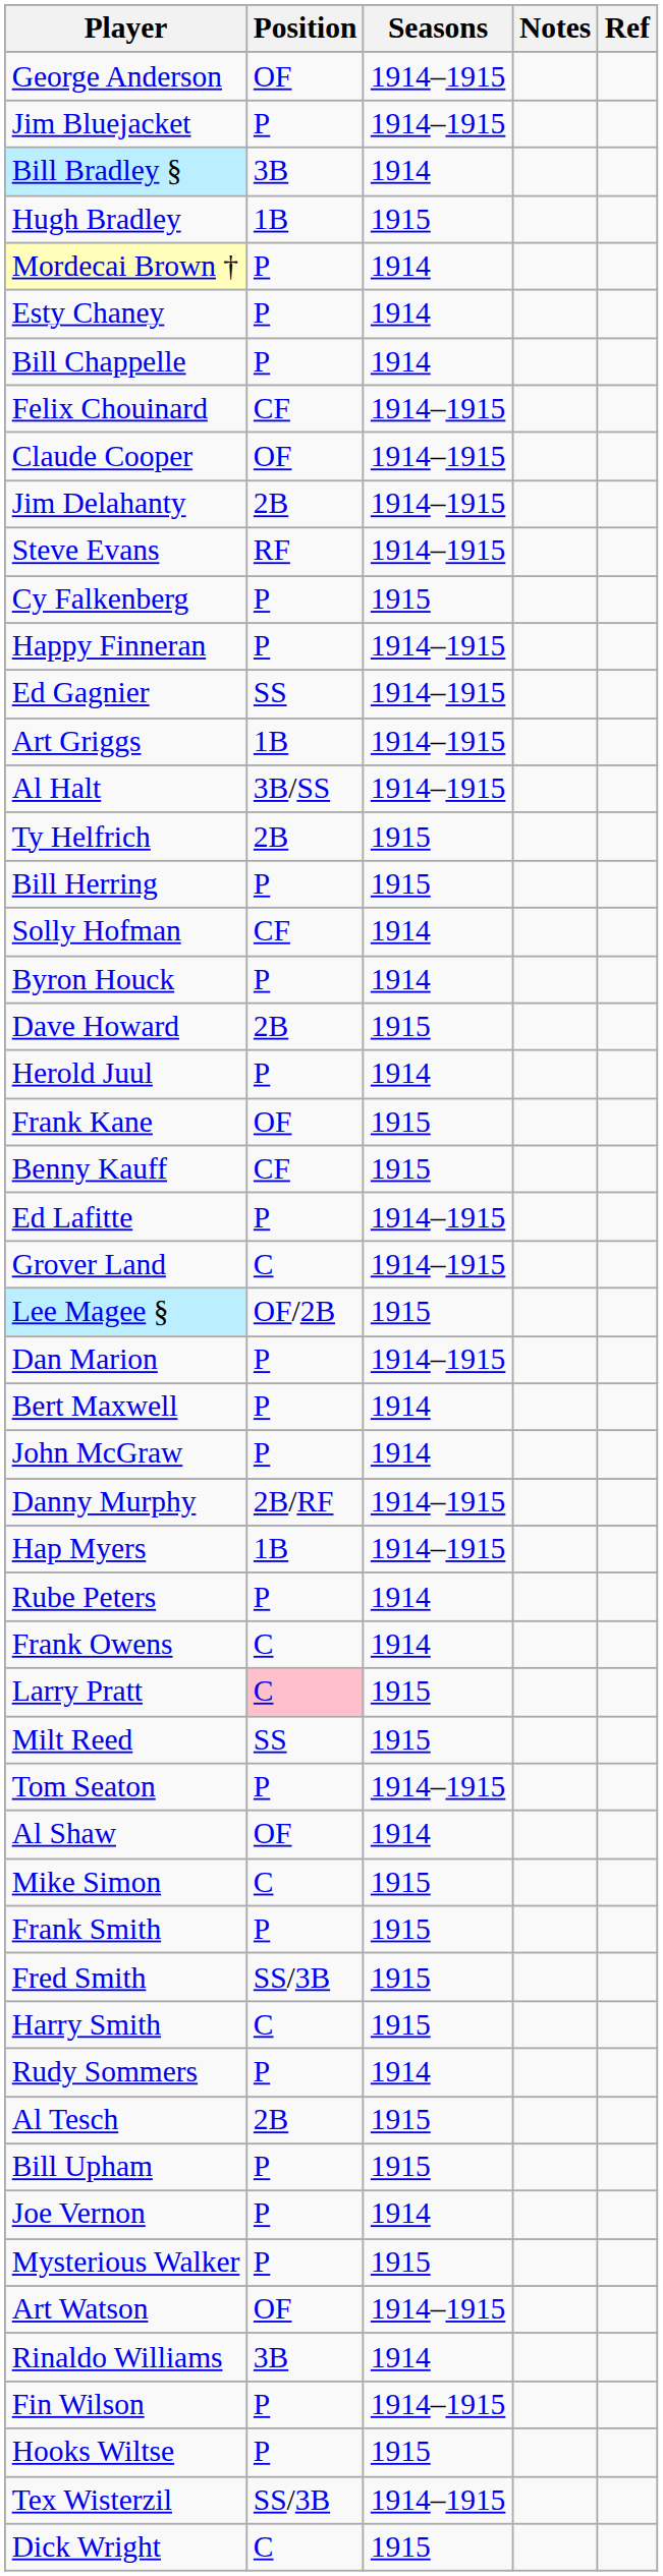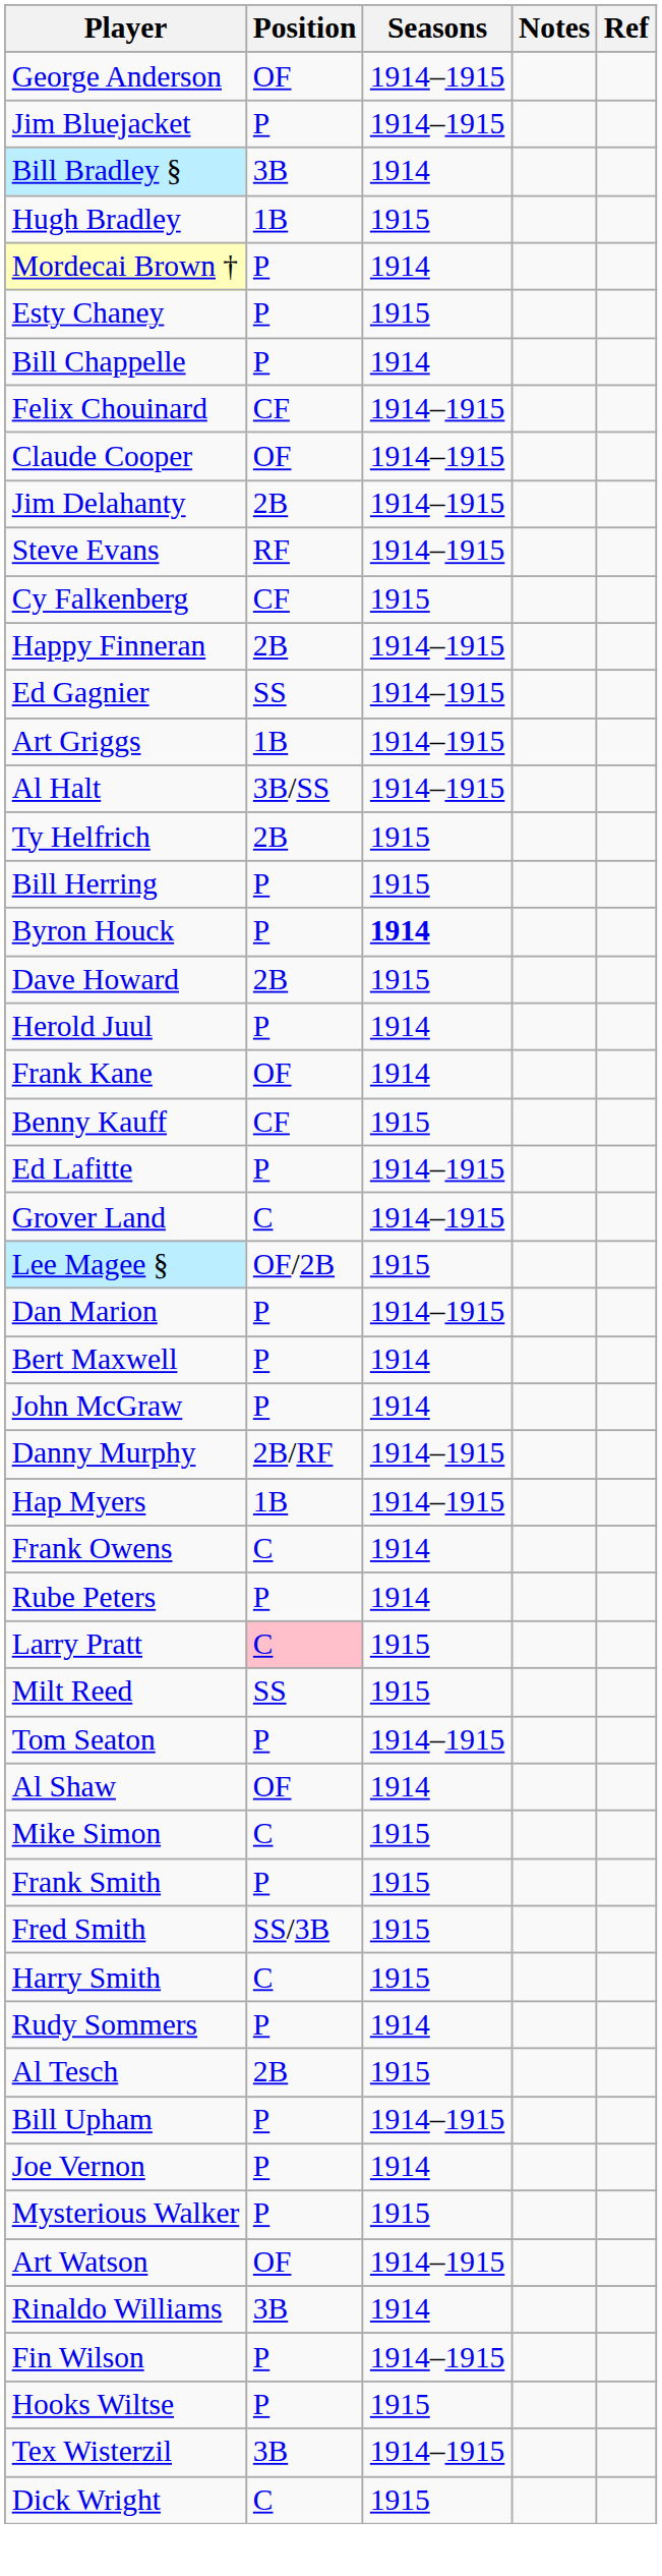 <table class="wikitable sortable" border="1">
 <tr>
 <th>Player</th>
 <th>Position</th>
 <th>Seasons</th>
 <th class="unsortable">Notes</th>
 <th class="unsortable">Ref</th>
 </tr>
 <tr>
 <td><a href='#'>George Anderson</a></td>
 <td><a href='#'>OF</a></td>
 <td><a href='#'>1914</a>–<a href='#'>1915</a></td>
 <td></td>
 <td></td>
 </tr>
 <tr>
 <td><a href='#'>Jim Bluejacket</a></td>
 <td><a href='#'>P</a></td>
 <td><a href='#'>1914</a>–<a href='#'>1915</a></td>
 <td></td>
 <td></td>
 </tr>
 <tr>
 <td bgcolor="#bbeeff"><a href='#'>Bill Bradley</a> §</td>
 <td><a href='#'>3B</a></td>
 <td><a href='#'>1914</a></td>
 <td></td>
 <td></td>
 </tr>
 <tr>
 <td><a href='#'>Hugh Bradley</a></td>
 <td><a href='#'>1B</a></td>
 <td><a href='#'>1915</a></td>
 <td></td>
 <td></td>
 </tr>
 <tr>
 <td bgcolor="#ffffbb"><a href='#'>Mordecai Brown</a> †</td>
 <td><a href='#'>P</a></td>
 <td><a href='#'>1914</a></td>
 <td></td>
 <td></td>
 </tr>
 <tr>
 <td><a href='#'>Esty Chaney</a></td>
 <td><a href='#'>P</a></td>
-<td><a href='#'>1914</a></td>
+<td><a href='#'>1915</a></td>
 <td></td>
 <td></td>
 </tr>
 <tr>
 <td><a href='#'>Bill Chappelle</a></td>
 <td><a href='#'>P</a></td>
 <td><a href='#'>1914</a></td>
 <td></td>
 <td></td>
 </tr>
 <tr>
 <td><a href='#'>Felix Chouinard</a></td>
 <td><a href='#'>CF</a></td>
 <td><a href='#'>1914</a>–<a href='#'>1915</a></td>
 <td></td>
 <td></td>
 </tr>
 <tr>
 <td><a href='#'>Claude Cooper</a></td>
 <td><a href='#'>OF</a></td>
 <td><a href='#'>1914</a>–<a href='#'>1915</a></td>
 <td></td>
 <td></td>
 </tr>
 <tr>
 <td><a href='#'>Jim Delahanty</a></td>
 <td><a href='#'>2B</a></td>
 <td><a href='#'>1914</a>–<a href='#'>1915</a></td>
 <td></td>
 <td></td>
 </tr>
 <tr>
 <td><a href='#'>Steve Evans</a></td>
 <td><a href='#'>RF</a></td>
 <td><a href='#'>1914</a>–<a href='#'>1915</a></td>
 <td></td>
 <td></td>
 </tr>
 <tr>
 <td><a href='#'>Cy Falkenberg</a></td>
-<td><a href='#'>P</a></td>
+<td><a href='#'>CF</a></td>
 <td><a href='#'>1915</a></td>
 <td></td>
 <td></td>
 </tr>
 <tr>
 <td><a href='#'>Happy Finneran</a></td>
-<td><a href='#'>P</a></td>
+<td><a href='#'>2B</a></td>
 <td><a href='#'>1914</a>–<a href='#'>1915</a></td>
 <td></td>
 <td></td>
 </tr>
 <tr>
 <td><a href='#'>Ed Gagnier</a></td>
 <td><a href='#'>SS</a></td>
 <td><a href='#'>1914</a>–<a href='#'>1915</a></td>
 <td></td>
 <td></td>
 </tr>
 <tr>
 <td><a href='#'>Art Griggs</a></td>
 <td><a href='#'>1B</a></td>
 <td><a href='#'>1914</a>–<a href='#'>1915</a></td>
 <td></td>
 <td></td>
 </tr>
 <tr>
 <td><a href='#'>Al Halt</a></td>
 <td><a href='#'>3B</a>/<a href='#'>SS</a></td>
 <td><a href='#'>1914</a>–<a href='#'>1915</a></td>
 <td></td>
 <td></td>
 </tr>
 <tr>
 <td><a href='#'>Ty Helfrich</a></td>
 <td><a href='#'>2B</a></td>
 <td><a href='#'>1915</a></td>
 <td></td>
 <td></td>
 </tr>
 <tr>
 <td><a href='#'>Bill Herring</a></td>
 <td><a href='#'>P</a></td>
 <td><a href='#'>1915</a></td>
 <td></td>
 <td></td>
 </tr>
 <tr>
-<td><a href='#'>Solly Hofman</a></td>
-<td><a href='#'>CF</a></td>
-<td><a href='#'>1914</a></td>
-<td></td>
-<td></td>
-</tr>
-<tr>
 <td><a href='#'>Byron Houck</a></td>
 <td><a href='#'>P</a></td>
-<td><a href='#'>1914</a></td>
+<td><strong><a href='#'>1914</a></strong></td>
 <td></td>
 <td></td>
 </tr>
 <tr>
 <td><a href='#'>Dave Howard</a></td>
 <td><a href='#'>2B</a></td>
 <td><a href='#'>1915</a></td>
 <td></td>
 <td></td>
 </tr>
 <tr>
 <td><a href='#'>Herold Juul</a></td>
 <td><a href='#'>P</a></td>
 <td><a href='#'>1914</a></td>
 <td></td>
 <td></td>
 </tr>
 <tr>
 <td><a href='#'>Frank Kane</a></td>
 <td><a href='#'>OF</a></td>
-<td><a href='#'>1915</a></td>
+<td><a href='#'>1914</a></td>
 <td></td>
 <td></td>
 </tr>
 <tr>
 <td><a href='#'>Benny Kauff</a></td>
 <td><a href='#'>CF</a></td>
 <td><a href='#'>1915</a></td>
 <td></td>
 <td></td>
 </tr>
 <tr>
 <td><a href='#'>Ed Lafitte</a></td>
 <td><a href='#'>P</a></td>
 <td><a href='#'>1914</a>–<a href='#'>1915</a></td>
 <td></td>
 <td></td>
 </tr>
 <tr>
 <td><a href='#'>Grover Land</a></td>
 <td><a href='#'>C</a></td>
 <td><a href='#'>1914</a>–<a href='#'>1915</a></td>
 <td></td>
 <td></td>
 </tr>
 <tr>
 <td bgcolor="#bbeeff"><a href='#'>Lee Magee</a> §</td>
 <td><a href='#'>OF</a>/<a href='#'>2B</a></td>
 <td><a href='#'>1915</a></td>
 <td></td>
 <td></td>
 </tr>
 <tr>
 <td><a href='#'>Dan Marion</a></td>
 <td><a href='#'>P</a></td>
 <td><a href='#'>1914</a>–<a href='#'>1915</a></td>
 <td></td>
 <td></td>
 </tr>
 <tr>
 <td><a href='#'>Bert Maxwell</a></td>
 <td><a href='#'>P</a></td>
 <td><a href='#'>1914</a></td>
 <td></td>
 <td></td>
 </tr>
 <tr>
 <td><a href='#'>John McGraw</a></td>
 <td><a href='#'>P</a></td>
 <td><a href='#'>1914</a></td>
 <td></td>
 <td></td>
 </tr>
 <tr>
 <td><a href='#'>Danny Murphy</a></td>
 <td><a href='#'>2B</a>/<a href='#'>RF</a></td>
 <td><a href='#'>1914</a>–<a href='#'>1915</a></td>
 <td></td>
 <td></td>
 </tr>
 <tr>
 <td><a href='#'>Hap Myers</a></td>
 <td><a href='#'>1B</a></td>
 <td><a href='#'>1914</a>–<a href='#'>1915</a></td>
 <td></td>
 <td></td>
 </tr>
 <tr>
-<td><a href='#'>Rube Peters</a></td>
-<td><a href='#'>P</a></td>
+<td><a href='#'>Frank Owens</a></td>
+<td><a href='#'>C</a></td>
 <td><a href='#'>1914</a></td>
 <td></td>
 <td></td>
 </tr>
 <tr>
-<td><a href='#'>Frank Owens</a></td>
-<td><a href='#'>C</a></td>
+<td><a href='#'>Rube Peters</a></td>
+<td><a href='#'>P</a></td>
 <td><a href='#'>1914</a></td>
 <td></td>
 <td></td>
 </tr>
 <tr>
 <td><a href='#'>Larry Pratt</a></td>
 <td style="background: pink;"><a href='#'>C</a></td>
 <td><a href='#'>1915</a></td>
 <td></td>
 <td></td>
 </tr>
 <tr>
 <td><a href='#'>Milt Reed</a></td>
 <td><a href='#'>SS</a></td>
 <td><a href='#'>1915</a></td>
 <td></td>
 <td></td>
 </tr>
 <tr>
 <td><a href='#'>Tom Seaton</a></td>
 <td><a href='#'>P</a></td>
 <td><a href='#'>1914</a>–<a href='#'>1915</a></td>
 <td></td>
 <td></td>
 </tr>
 <tr>
 <td><a href='#'>Al Shaw</a></td>
 <td><a href='#'>OF</a></td>
 <td><a href='#'>1914</a></td>
 <td></td>
 <td></td>
 </tr>
 <tr>
 <td><a href='#'>Mike Simon</a></td>
 <td><a href='#'>C</a></td>
 <td><a href='#'>1915</a></td>
 <td></td>
 <td></td>
 </tr>
 <tr>
 <td><a href='#'>Frank Smith</a></td>
 <td><a href='#'>P</a></td>
 <td><a href='#'>1915</a></td>
 <td></td>
 <td></td>
 </tr>
 <tr>
 <td><a href='#'>Fred Smith</a></td>
 <td><a href='#'>SS</a>/<a href='#'>3B</a></td>
 <td><a href='#'>1915</a></td>
 <td></td>
 <td></td>
 </tr>
 <tr>
 <td><a href='#'>Harry Smith</a></td>
 <td><a href='#'>C</a></td>
 <td><a href='#'>1915</a></td>
 <td></td>
 <td></td>
 </tr>
 <tr>
 <td><a href='#'>Rudy Sommers</a></td>
 <td><a href='#'>P</a></td>
 <td><a href='#'>1914</a></td>
 <td></td>
 <td></td>
 </tr>
 <tr>
 <td><a href='#'>Al Tesch</a></td>
 <td><a href='#'>2B</a></td>
 <td><a href='#'>1915</a></td>
 <td></td>
 <td></td>
 </tr>
 <tr>
 <td><a href='#'>Bill Upham</a></td>
 <td><a href='#'>P</a></td>
-<td><a href='#'>1915</a></td>
+<td><a href='#'>1914</a>–<a href='#'>1915</a></td>
 <td></td>
 <td></td>
 </tr>
 <tr>
 <td><a href='#'>Joe Vernon</a></td>
 <td><a href='#'>P</a></td>
 <td><a href='#'>1914</a></td>
 <td></td>
 <td></td>
 </tr>
 <tr>
 <td><a href='#'>Mysterious Walker</a></td>
 <td><a href='#'>P</a></td>
 <td><a href='#'>1915</a></td>
 <td></td>
 <td></td>
 </tr>
 <tr>
 <td><a href='#'>Art Watson</a></td>
 <td><a href='#'>OF</a></td>
 <td><a href='#'>1914</a>–<a href='#'>1915</a></td>
 <td></td>
 <td></td>
 </tr>
 <tr>
 <td><a href='#'>Rinaldo Williams</a></td>
 <td><a href='#'>3B</a></td>
 <td><a href='#'>1914</a></td>
 <td></td>
 <td></td>
 </tr>
 <tr>
 <td><a href='#'>Fin Wilson</a></td>
 <td><a href='#'>P</a></td>
 <td><a href='#'>1914</a>–<a href='#'>1915</a></td>
 <td></td>
 <td></td>
 </tr>
 <tr>
 <td><a href='#'>Hooks Wiltse</a></td>
 <td><a href='#'>P</a></td>
 <td><a href='#'>1915</a></td>
 <td></td>
 <td></td>
 </tr>
 <tr>
 <td><a href='#'>Tex Wisterzil</a></td>
-<td><a href='#'>SS</a>/<a href='#'>3B</a></td>
+<td><a href='#'>3B</a></td>
 <td><a href='#'>1914</a>–<a href='#'>1915</a></td>
 <td></td>
 <td></td>
 </tr>
 <tr>
 <td><a href='#'>Dick Wright</a></td>
 <td><a href='#'>C</a></td>
 <td><a href='#'>1915</a></td>
 <td></td>
 <td></td>
 </tr>
 </table>
